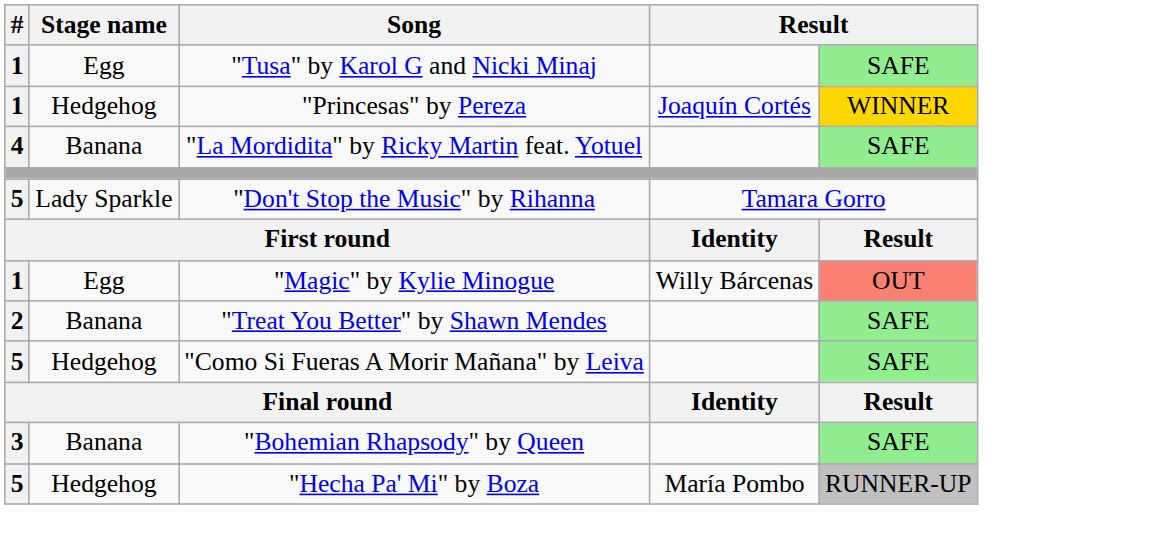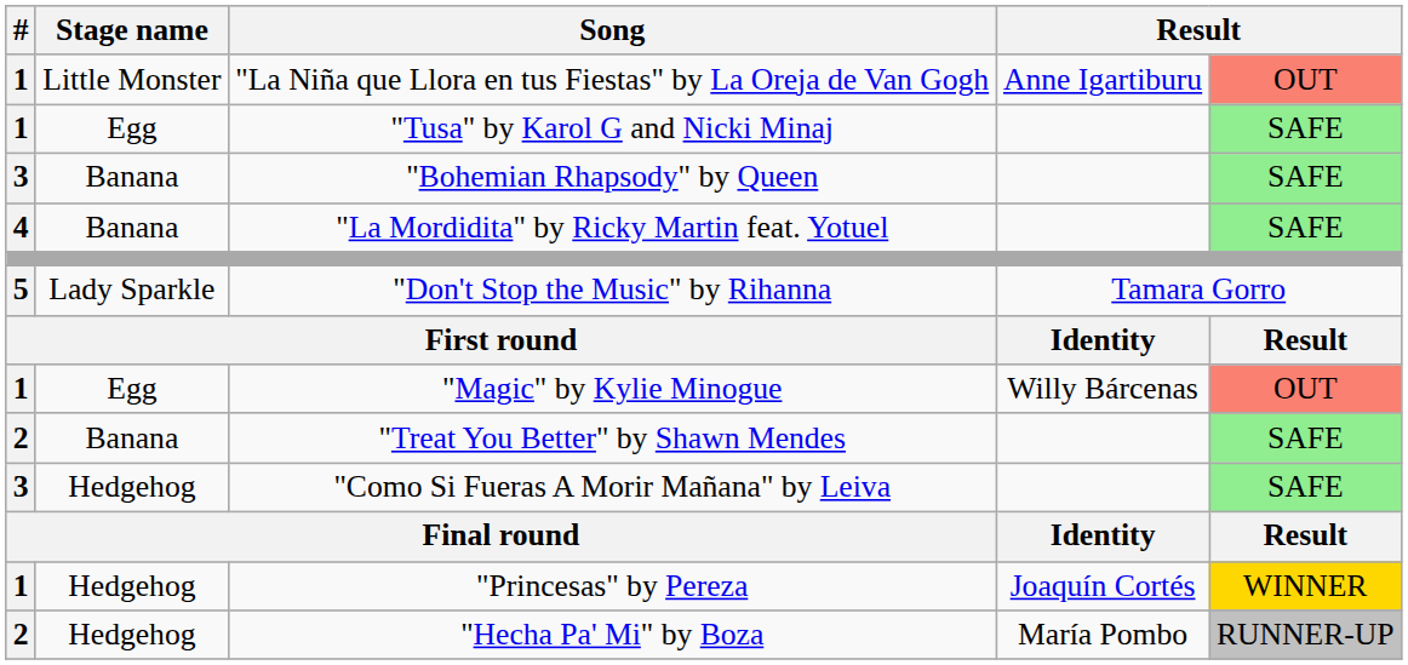 <table class="wikitable plainrowheaders" style="text-align:center">
 <tr>
 <th>#</th>
 <th>Stage name</th>
 <th>Song</th>
 <th colspan="2">Result</th>
 </tr>
 <tr>
 <th>1</th>
+<td>Little Monster</td>
+<td>"La Niña que Llora en tus Fiestas" by <a href='#'>La Oreja de Van Gogh</a></td>
+<td><a href='#'>Anne Igartiburu</a></td>
+<td bgcolor="salmon">OUT</td>
+</tr>
+<tr>
+<th>1</th>
 <td>Egg</td>
 <td>"<a href='#'>Tusa</a>" by <a href='#'>Karol G</a> and <a href='#'>Nicki Minaj</a></td>
 <td></td>
 <td bgcolor="lightgreen">SAFE</td>
 </tr>
 <tr>
-<th>1</th>
-<td>Hedgehog</td>
-<td>"Princesas" by <a href='#'>Pereza</a></td>
-<td><a href='#'>Joaquín Cortés</a></td>
-<td bgcolor="Gold">WINNER</td>
+<th>3</th>
+<td>Banana</td>
+<td>"<a href='#'>Bohemian Rhapsody</a>" by <a href='#'>Queen</a></td>
+<td></td>
+<td bgcolor="lightgreen">SAFE</td>
 </tr>
 <tr>
 <th>4</th>
 <td>Banana</td>
 <td>"<a href='#'>La Mordidita</a>" by <a href='#'>Ricky Martin</a> feat. <a href='#'>Yotuel</a></td>
 <td></td>
 <td bgcolor="lightgreen">SAFE</td>
 </tr>
 <tr>
 <th colspan=5 style="background:darkgray"></th>
 </tr>
 <tr>
 <th>5</th>
 <td>Lady Sparkle</td>
 <td>"<a href='#'>Don't Stop the Music</a>" by <a href='#'>Rihanna</a></td>
 <td colspan="2"><a href='#'>Tamara Gorro</a></td>
 </tr>
 <tr>
 <th colspan=3>First round</th>
 <th>Identity</th>
 <th>Result</th>
 </tr>
 <tr>
 <th>1</th>
 <td>Egg</td>
 <td>"<a href='#'>Magic</a>" by <a href='#'>Kylie Minogue</a></td>
 <td>Willy Bárcenas</td>
 <td bgcolor="salmon">OUT</td>
 </tr>
 <tr>
 <th>2</th>
 <td>Banana</td>
 <td>"<a href='#'>Treat You Better</a>" by <a href='#'>Shawn Mendes</a></td>
 <td></td>
 <td bgcolor="lightgreen">SAFE</td>
 </tr>
 <tr>
-<th>5</th>
+<th>3</th>
 <td>Hedgehog</td>
 <td>"Como Si Fueras A Morir Mañana" by <a href='#'>Leiva</a></td>
 <td></td>
 <td bgcolor="lightgreen">SAFE</td>
 </tr>
 <tr>
 <th colspan=3>Final round</th>
 <th>Identity</th>
 <th>Result</th>
 </tr>
 <tr>
-<th>3</th>
-<td>Banana</td>
-<td>"<a href='#'>Bohemian Rhapsody</a>" by <a href='#'>Queen</a></td>
-<td></td>
-<td bgcolor="lightgreen">SAFE</td>
+<th>1</th>
+<td>Hedgehog</td>
+<td>"Princesas" by <a href='#'>Pereza</a></td>
+<td><a href='#'>Joaquín Cortés</a></td>
+<td bgcolor="Gold">WINNER</td>
 </tr>
 <tr>
-<th>5</th>
+<th>2</th>
 <td>Hedgehog</td>
 <td>"<a href='#'>Hecha Pa' Mi</a>" by <a href='#'>Boza</a></td>
 <td>María Pombo</td>
 <td bgcolor="Silver">RUNNER-UP</td>
 </tr>
 </table>
